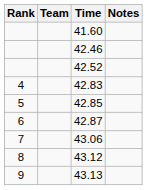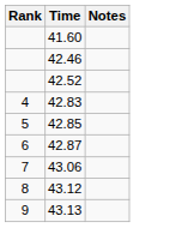 <table class="wikitable sortable" style="text-align:center">
 <tr>
 <th>Rank</th>
-<th>Team</th>
 <th>Time</th>
 <th>Notes</th>
 </tr>
 <tr>
-<td></td>
 <td></td>
 <td>41.60</td>
 <td></td>
 </tr>
 <tr>
 <td></td>
-<td></td>
 <td>42.46</td>
 <td></td>
 </tr>
 <tr>
-<td></td>
 <td></td>
 <td>42.52</td>
 <td></td>
 </tr>
 <tr>
 <td>4</td>
-<td></td>
 <td>42.83</td>
 <td></td>
 </tr>
 <tr>
 <td>5</td>
-<td></td>
 <td>42.85</td>
 <td></td>
 </tr>
 <tr>
 <td>6</td>
-<td></td>
 <td>42.87</td>
 <td></td>
 </tr>
 <tr>
 <td>7</td>
-<td></td>
 <td>43.06</td>
 <td></td>
 </tr>
 <tr>
 <td>8</td>
-<td></td>
 <td>43.12</td>
 <td></td>
 </tr>
 <tr>
 <td>9</td>
-<td></td>
 <td>43.13</td>
 <td></td>
 </tr>
 </table>
